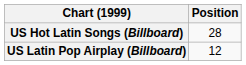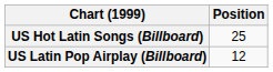 <table class="wikitable plainrowheaders " style="text-align:center;">
 <tr>
 <th scope="col">Chart (1999)</th>
 <th scope="col">Position</th>
 </tr>
 <tr>
 <th scope="row">US Hot Latin Songs (<em>Billboard</em>)</th>
-<td>28</td>
+<td>25</td>
 </tr>
 <tr>
 <th scope="row">US Latin Pop Airplay (<em>Billboard</em>)</th>
 <td>12</td>
 </tr>
 </table>
